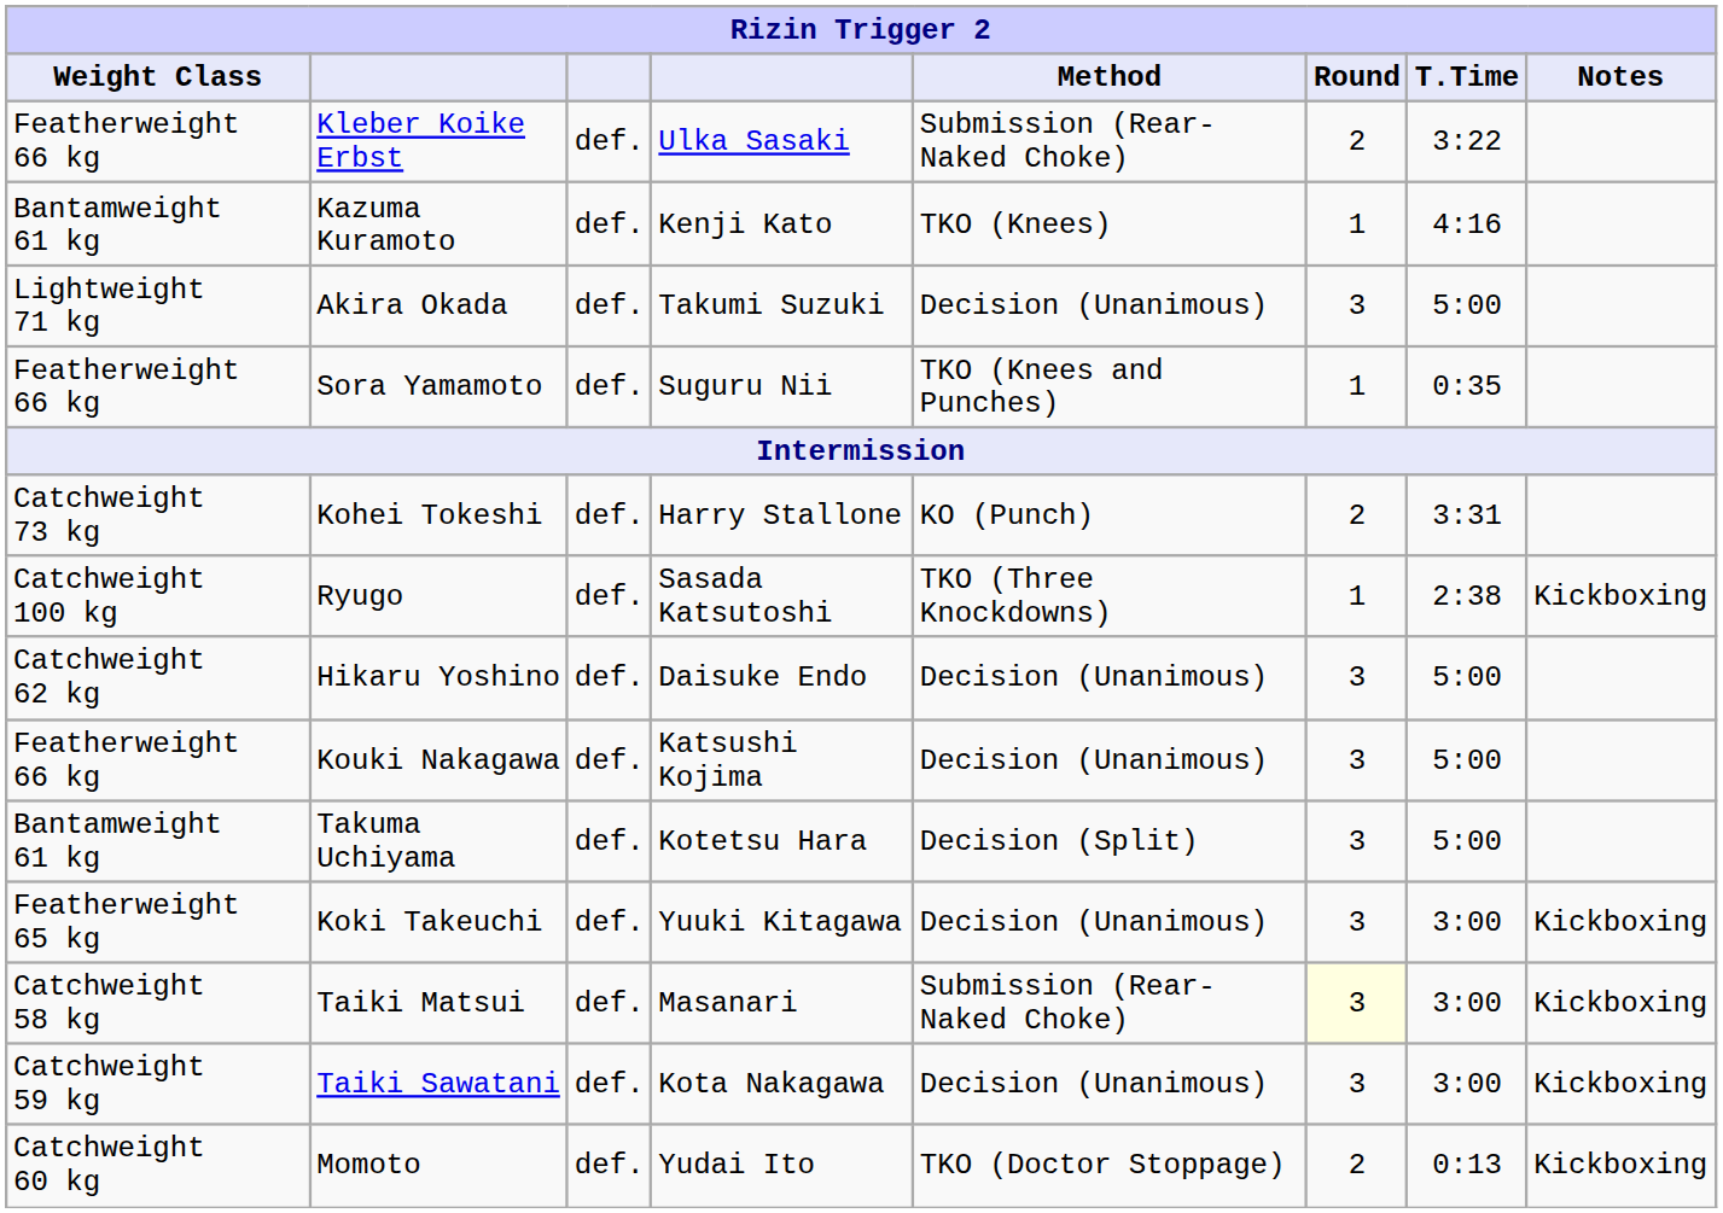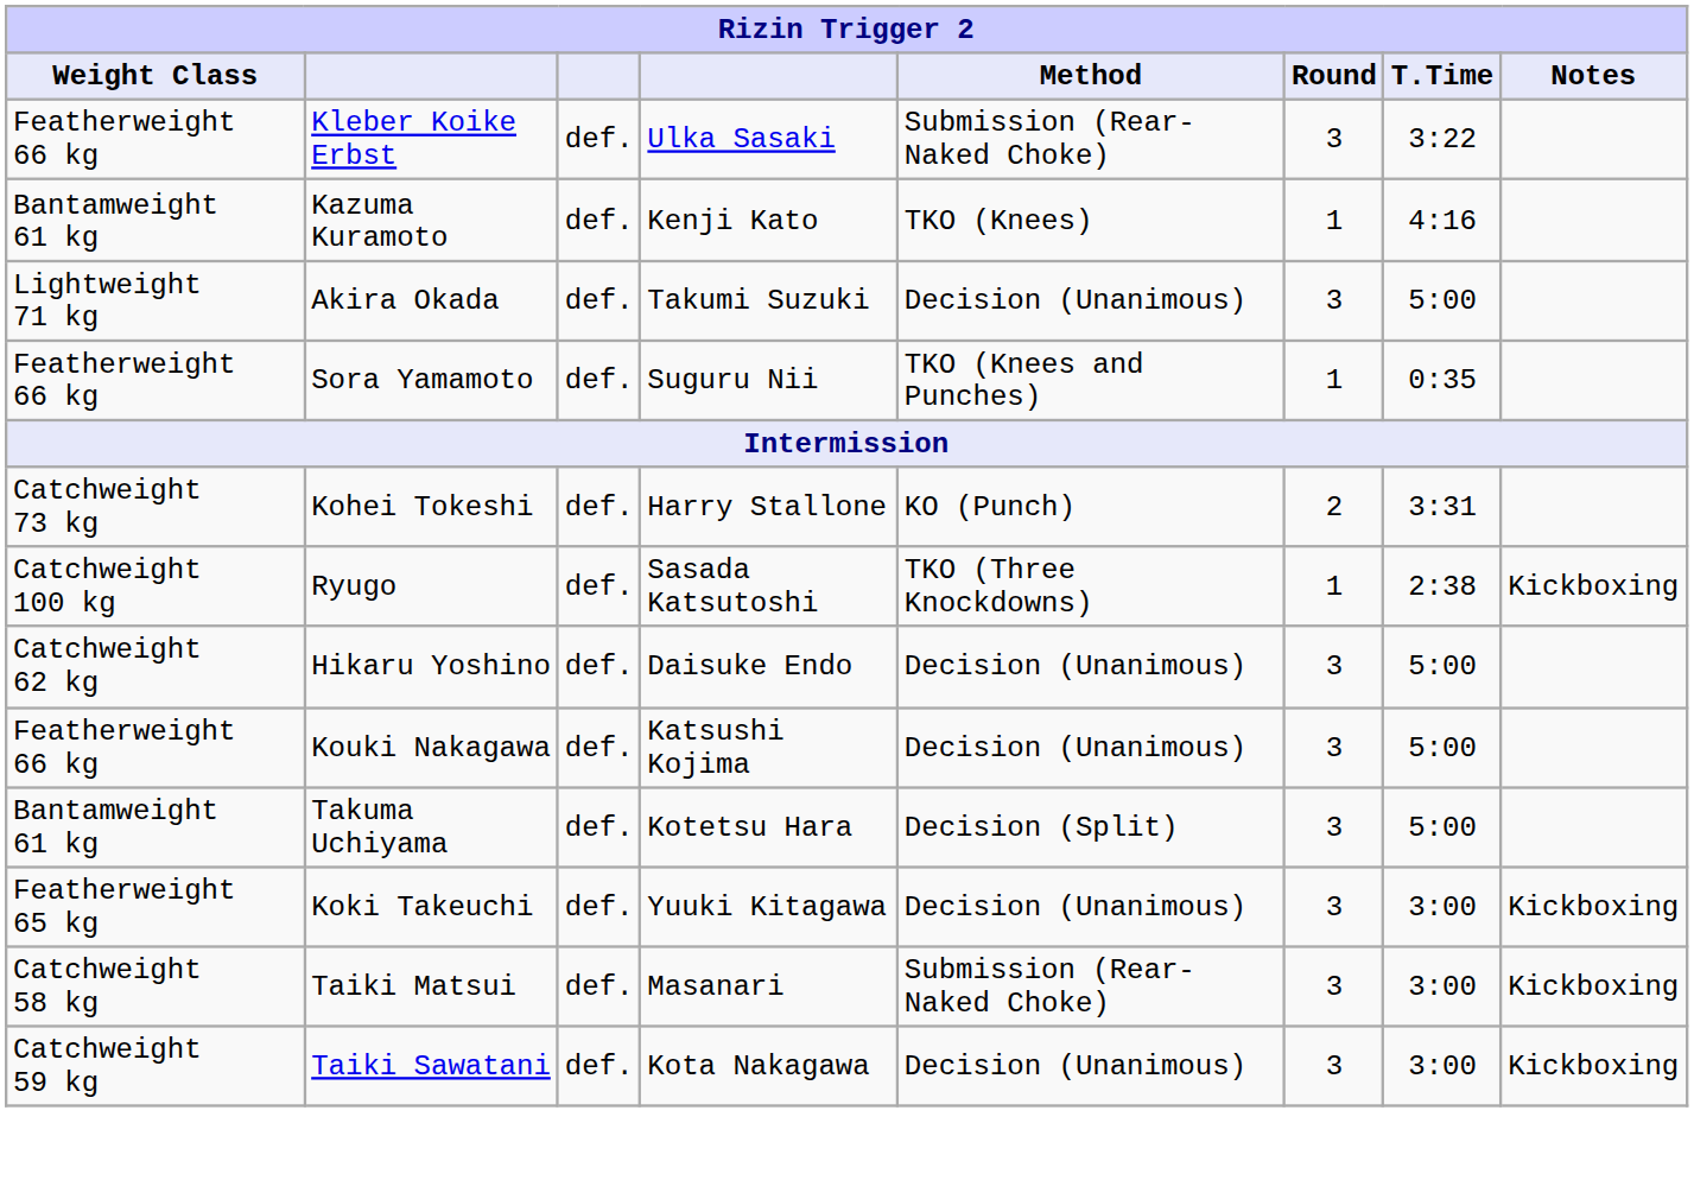 <table class="wikitable" style="font-size: 80%;">
 <tr>
 <th colspan="8" style="background-color: #ccf; color: #000080; text-align: center;"><strong>Rizin Trigger 2</strong></th>
 </tr>
 <tr>
 <th colspan="1" style="background-color: #E6E8FA; color: #000000; text-align: center;">Weight Class</th>
 <th colspan="1" style="background-color: #E6E8FA; color: #000000; text-align: center;"></th>
 <th colspan="1" style="background-color: #E6E8FA; color: #000000; text-align: center;"></th>
 <th colspan="1" style="background-color: #E6E8FA; color: #000000; text-align: center;"></th>
 <th colspan="1" style="background-color: #E6E8FA; color: #000000; text-align: center;">Method</th>
 <th colspan="1" style="background-color: #E6E8FA; color: #000000; text-align: center;">Round</th>
 <th colspan="1" style="background-color: #E6E8FA; color: #000000; text-align: center;">T.Time</th>
 <th colspan="1" style="background-color: #E6E8FA; color: #000000; text-align: center;">Notes</th>
 </tr>
 <tr>
 <td>Featherweight 66 kg</td>
 <td> <a href='#'>Kleber Koike Erbst</a></td>
 <td align=center>def.</td>
 <td> <a href='#'>Ulka Sasaki</a></td>
 <td>Submission (Rear-Naked Choke)</td>
-<td align=center>2</td>
+<td align=center>3</td>
 <td align=center>3:22</td>
 <td></td>
 </tr>
 <tr>
 <td>Bantamweight 61 kg</td>
 <td> Kazuma Kuramoto</td>
 <td align=center>def.</td>
 <td> Kenji Kato</td>
 <td>TKO (Knees)</td>
 <td align=center>1</td>
 <td align=center>4:16</td>
 <td></td>
 </tr>
 <tr>
 <td>Lightweight 71 kg</td>
 <td> Akira Okada</td>
 <td align=center>def.</td>
 <td> Takumi Suzuki</td>
 <td>Decision (Unanimous)</td>
 <td align=center>3</td>
 <td align=center>5:00</td>
 <td></td>
 </tr>
 <tr>
 <td>Featherweight 66 kg</td>
 <td> Sora Yamamoto</td>
 <td align=center>def.</td>
 <td> Suguru Nii</td>
 <td>TKO (Knees and Punches)</td>
 <td align=center>1</td>
 <td align=center>0:35</td>
 <td></td>
 </tr>
 <tr>
 <th colspan="8" style="background-color: #E6E8FA; color: #000080; text-align: center;"><strong>Intermission</strong></th>
 </tr>
 <tr>
 <td>Catchweight 73 kg</td>
 <td> Kohei Tokeshi</td>
 <td align=center>def.</td>
 <td> Harry Stallone</td>
 <td>KO (Punch)</td>
 <td align=center>2</td>
 <td align=center>3:31</td>
 <td></td>
 </tr>
 <tr>
 <td>Catchweight 100 kg</td>
 <td> Ryugo</td>
 <td align=center>def.</td>
 <td> Sasada Katsutoshi</td>
 <td>TKO (Three Knockdowns)</td>
 <td align=center>1</td>
 <td align=center>2:38</td>
 <td>Kickboxing</td>
 </tr>
 <tr>
 <td>Catchweight 62 kg</td>
 <td> Hikaru Yoshino</td>
 <td align=center>def.</td>
 <td> Daisuke Endo</td>
 <td>Decision (Unanimous)</td>
 <td align=center>3</td>
 <td align=center>5:00</td>
 <td></td>
 </tr>
 <tr>
 <td>Featherweight 66 kg</td>
 <td> Kouki Nakagawa</td>
 <td align=center>def.</td>
 <td> Katsushi Kojima</td>
 <td>Decision (Unanimous)</td>
 <td align=center>3</td>
 <td align=center>5:00</td>
 <td></td>
 </tr>
 <tr>
 <td>Bantamweight 61 kg</td>
 <td> Takuma Uchiyama</td>
 <td align=center>def.</td>
 <td> Kotetsu Hara</td>
 <td>Decision (Split)</td>
 <td align=center>3</td>
 <td align=center>5:00</td>
 <td></td>
 </tr>
 <tr>
 <td>Featherweight 65 kg</td>
 <td> Koki Takeuchi</td>
 <td align=center>def.</td>
 <td> Yuuki Kitagawa</td>
 <td>Decision (Unanimous)</td>
 <td align=center>3</td>
 <td align=center>3:00</td>
 <td>Kickboxing</td>
 </tr>
 <tr>
 <td>Catchweight 58 kg</td>
 <td> Taiki Matsui</td>
 <td align=center>def.</td>
 <td> Masanari</td>
 <td>Submission (Rear-Naked Choke)</td>
-<td align=center style="background: lightyellow;">3</td>
+<td align=center>3</td>
 <td align=center>3:00</td>
 <td>Kickboxing</td>
 </tr>
 <tr>
 <td>Catchweight 59 kg</td>
 <td> <a href='#'>Taiki Sawatani</a></td>
 <td align=center>def.</td>
 <td> Kota Nakagawa</td>
 <td>Decision (Unanimous)</td>
 <td align=center>3</td>
 <td align=center>3:00</td>
 <td>Kickboxing</td>
 </tr>
-<tr>
-<td>Catchweight 60 kg</td>
-<td> Momoto</td>
-<td align=center>def.</td>
-<td> Yudai Ito</td>
-<td>TKO (Doctor Stoppage)</td>
-<td align=center>2</td>
-<td align=center>0:13</td>
-<td>Kickboxing</td>
-</tr>
 </table>
